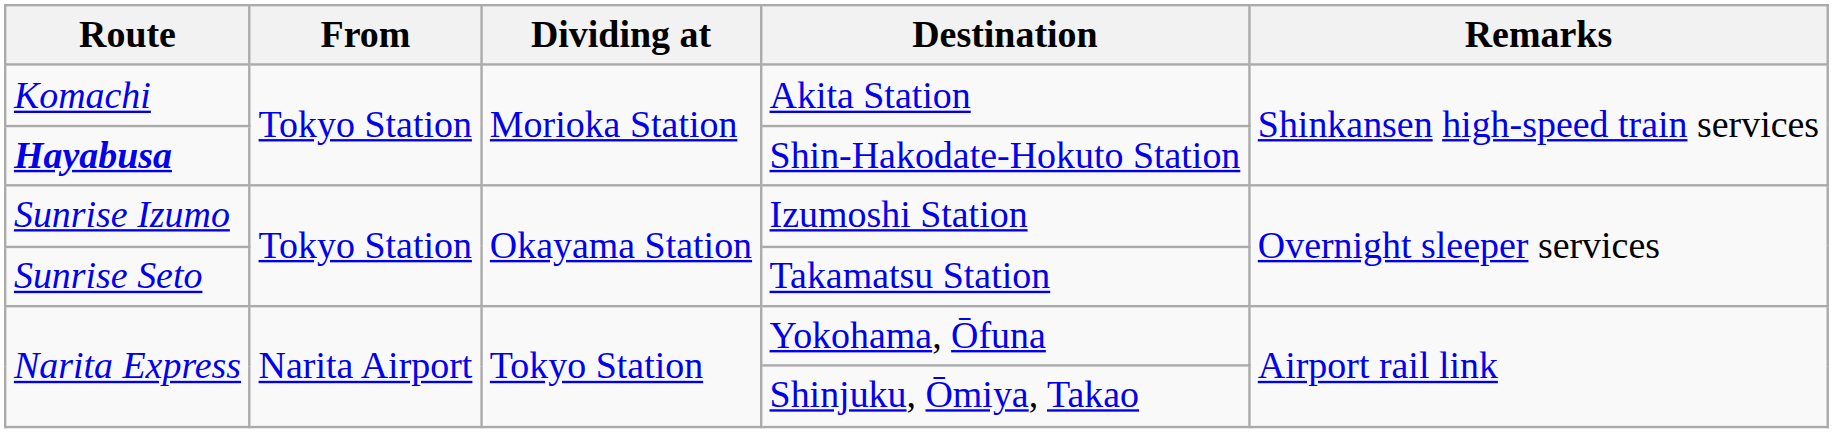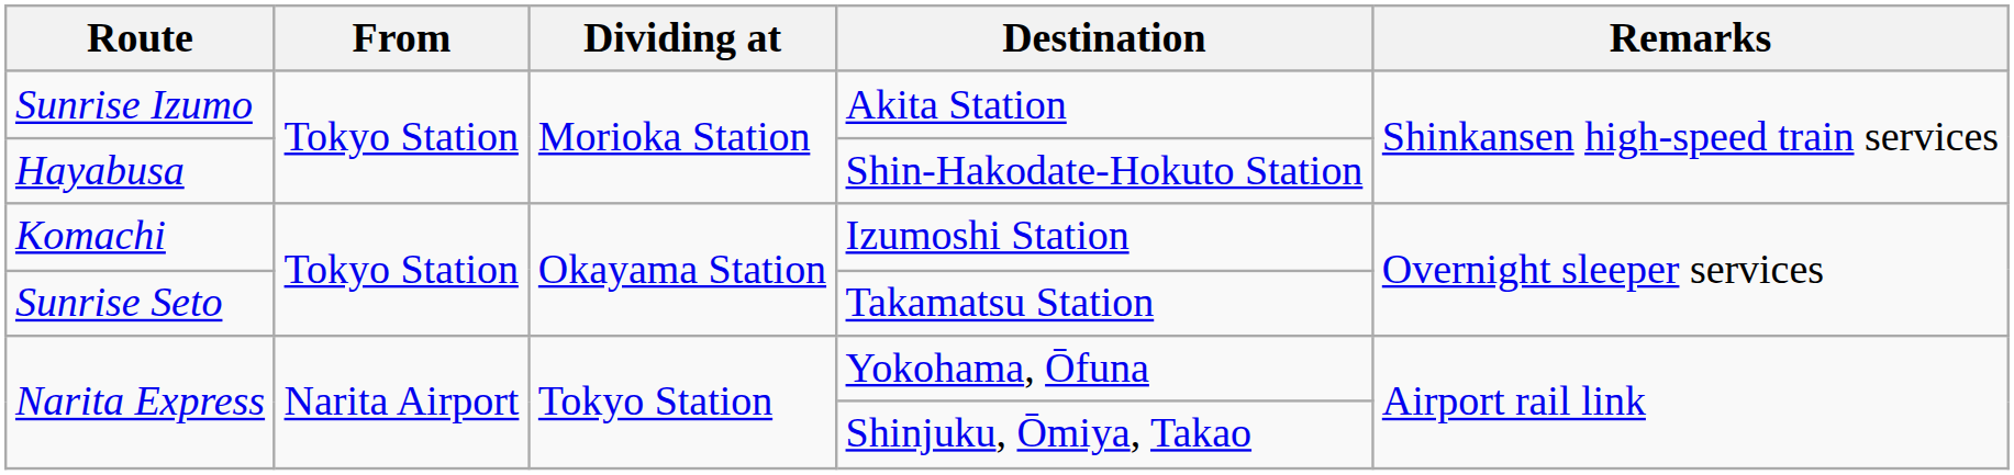 <table class="wikitable">
 <tr>
 <th scope="col">Route</th>
 <th scope="col">From</th>
 <th scope="col">Dividing at</th>
 <th scope="col">Destination</th>
 <th scope="col">Remarks</th>
 </tr>
 <tr>
-<td><a href='#'><em>Komachi</em></a></td>
+<td><em><a href='#'>Sunrise Izumo</a></em></td>
 <td rowspan="2"><a href='#'>Tokyo Station</a></td>
 <td rowspan="2"><a href='#'>Morioka Station</a></td>
 <td><a href='#'>Akita Station</a></td>
 <td rowspan="2"><a href='#'>Shinkansen</a> <a href='#'>high-speed train</a> services</td>
 </tr>
 <tr>
-<td><strong><a href='#'><em>Hayabusa</em></a></strong></td>
+<td><a href='#'><em>Hayabusa</em></a></td>
 <td><a href='#'>Shin-Hakodate-Hokuto Station</a></td>
 </tr>
 <tr>
-<td><em><a href='#'>Sunrise Izumo</a></em></td>
+<td><a href='#'><em>Komachi</em></a></td>
 <td rowspan="2"><a href='#'>Tokyo Station</a></td>
 <td rowspan="2"><a href='#'>Okayama Station</a></td>
 <td><a href='#'>Izumoshi Station</a></td>
 <td rowspan="2"><a href='#'>Overnight sleeper</a> services</td>
 </tr>
 <tr>
 <td><em><a href='#'>Sunrise Seto</a></em></td>
 <td><a href='#'>Takamatsu Station</a></td>
 </tr>
 <tr>
 <td rowspan="2"><em><a href='#'>Narita Express</a></em></td>
 <td rowspan="2"><a href='#'>Narita Airport</a></td>
 <td rowspan="2"><a href='#'>Tokyo Station</a></td>
 <td><a href='#'>Yokohama</a>, <a href='#'>Ōfuna</a></td>
 <td rowspan="2"><a href='#'>Airport rail link</a></td>
 </tr>
 <tr>
 <td><a href='#'>Shinjuku</a>, <a href='#'>Ōmiya</a>, <a href='#'>Takao</a></td>
 </tr>
 </table>
